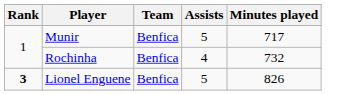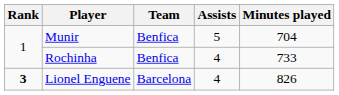 <table class="wikitable" style="text-align:center">
 <tr>
 <th>Rank</th>
 <th>Player</th>
 <th>Team</th>
 <th>Assists</th>
 <th>Minutes played</th>
 </tr>
 <tr>
 <td rowspan=2>1</td>
 <td align=left> <a href='#'>Munir</a></td>
 <td align=left> <a href='#'>Benfica</a></td>
 <td>5</td>
-<td>717</td>
+<td>704</td>
 </tr>
 <tr>
 <td align=left> <a href='#'>Rochinha</a></td>
 <td align=left> <a href='#'>Benfica</a></td>
 <td>4</td>
-<td>732</td>
+<td>733</td>
 </tr>
 <tr>
 <td><strong>3</strong></td>
 <td align=left> <a href='#'>Lionel Enguene</a></td>
-<td align=left> <a href='#'>Benfica</a></td>
-<td>5</td>
+<td align=left> <a href='#'>Barcelona</a></td>
+<td>4</td>
 <td>826</td>
 </tr>
 </table>
